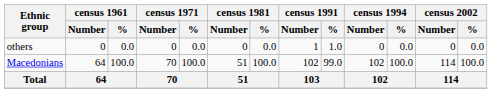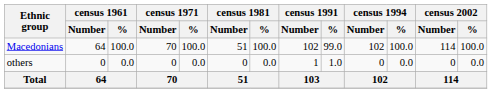 <table class="wikitable">
 <tr>
 <th rowspan="2">Ethnic<br>group</th>
 <th colspan="2">census 1961</th>
 <th colspan="2">census 1971</th>
 <th colspan="2">census 1981</th>
 <th colspan="2">census 1991</th>
 <th colspan="2">census 1994</th>
 <th colspan="2">census 2002</th>
 </tr>
 <tr bgcolor="#e0e0e0">
 <th>Number</th>
 <th>%</th>
 <th>Number</th>
 <th>%</th>
 <th>Number</th>
 <th>%</th>
 <th>Number</th>
 <th>%</th>
 <th>Number</th>
 <th>%</th>
 <th>Number</th>
 <th>%</th>
 </tr>
 <tr>
+<td><a href='#'>Macedonians</a></td>
+<td align="right">64</td>
+<td align="right">100.0</td>
+<td align="right">70</td>
+<td align="right">100.0</td>
+<td align="right">51</td>
+<td align="right">100.0</td>
+<td align="right">102</td>
+<td align="right">99.0</td>
+<td align="right">102</td>
+<td align="right">100.0</td>
+<td align="right">114</td>
+<td align="right">100.0</td>
+</tr>
+<tr>
 <td>others</td>
 <td align="right">0</td>
 <td align="right">0.0</td>
 <td align="right">0</td>
 <td align="right">0.0</td>
 <td align="right">0</td>
 <td align="right">0.0</td>
 <td align="right">1</td>
 <td align="right">1.0</td>
 <td align="right">0</td>
 <td align="right">0.0</td>
 <td align="right">0</td>
 <td align="right">0.0</td>
 </tr>
-<tr>
-<td><a href='#'>Macedonians</a></td>
-<td align="right">64</td>
-<td align="right">100.0</td>
-<td align="right">70</td>
-<td align="right">100.0</td>
-<td align="right">51</td>
-<td align="right">100.0</td>
-<td align="right">102</td>
-<td align="right">99.0</td>
-<td align="right">102</td>
-<td align="right">100.0</td>
-<td align="right">114</td>
-<td align="right">100.0</td>
-</tr>
 <tr bgcolor="#e0e0e0">
 <th align="left">Total</th>
 <th colspan="2">64</th>
 <th colspan="2">70</th>
 <th colspan="2">51</th>
 <th colspan="2">103</th>
 <th colspan="2">102</th>
 <th colspan="2">114</th>
 </tr>
 <tr>
 </tr>
 </table>
